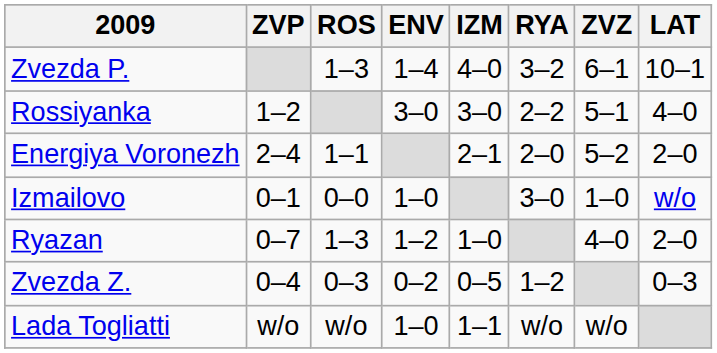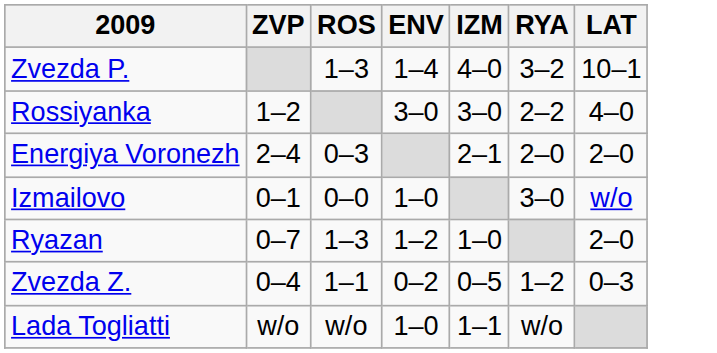 <table class="wikitable" style="text-align: center;">
 <tr>
 <th>2009</th>
 <th>ZVP</th>
 <th>ROS</th>
 <th>ENV</th>
 <th>IZM</th>
 <th>RYA</th>
-<th>ZVZ</th>
 <th>LAT</th>
 </tr>
 <tr>
 <td align="left"><a href='#'>Zvezda P.</a></td>
 <td bgcolor="#DCDCDC"></td>
 <td>1–3</td>
 <td>1–4</td>
 <td>4–0</td>
 <td>3–2</td>
-<td>6–1</td>
 <td>10–1</td>
 </tr>
 <tr>
 <td align="left"><a href='#'>Rossiyanka</a></td>
 <td>1–2</td>
 <td bgcolor="#DCDCDC"></td>
 <td>3–0</td>
 <td>3–0</td>
 <td>2–2</td>
-<td>5–1</td>
 <td>4–0</td>
 </tr>
 <tr>
 <td align="left"><a href='#'>Energiya Voronezh</a></td>
 <td>2–4</td>
-<td>1–1</td>
+<td>0–3</td>
 <td bgcolor="#DCDCDC"></td>
 <td>2–1</td>
 <td>2–0</td>
-<td>5–2</td>
 <td>2–0</td>
 </tr>
 <tr>
 <td align="left"><a href='#'>Izmailovo</a></td>
 <td>0–1</td>
 <td>0–0</td>
 <td>1–0</td>
 <td bgcolor="#DCDCDC"></td>
 <td>3–0</td>
-<td>1–0</td>
 <td><a href='#'>w/o</a></td>
 </tr>
 <tr>
 <td align="left"><a href='#'>Ryazan</a></td>
 <td>0–7</td>
 <td>1–3</td>
 <td>1–2</td>
 <td>1–0</td>
 <td bgcolor="#DCDCDC"></td>
-<td>4–0</td>
 <td>2–0</td>
 </tr>
 <tr>
 <td align="left"><a href='#'>Zvezda Z.</a></td>
 <td>0–4</td>
-<td>0–3</td>
+<td>1–1</td>
 <td>0–2</td>
 <td>0–5</td>
 <td>1–2</td>
-<td bgcolor="#DCDCDC"></td>
 <td>0–3</td>
 </tr>
 <tr>
 <td align="left"><a href='#'>Lada Togliatti</a></td>
 <td>w/o</td>
 <td>w/o</td>
 <td>1–0</td>
 <td>1–1</td>
 <td>w/o</td>
-<td>w/o</td>
 <td bgcolor="#DCDCDC"></td>
 </tr>
 </table>
